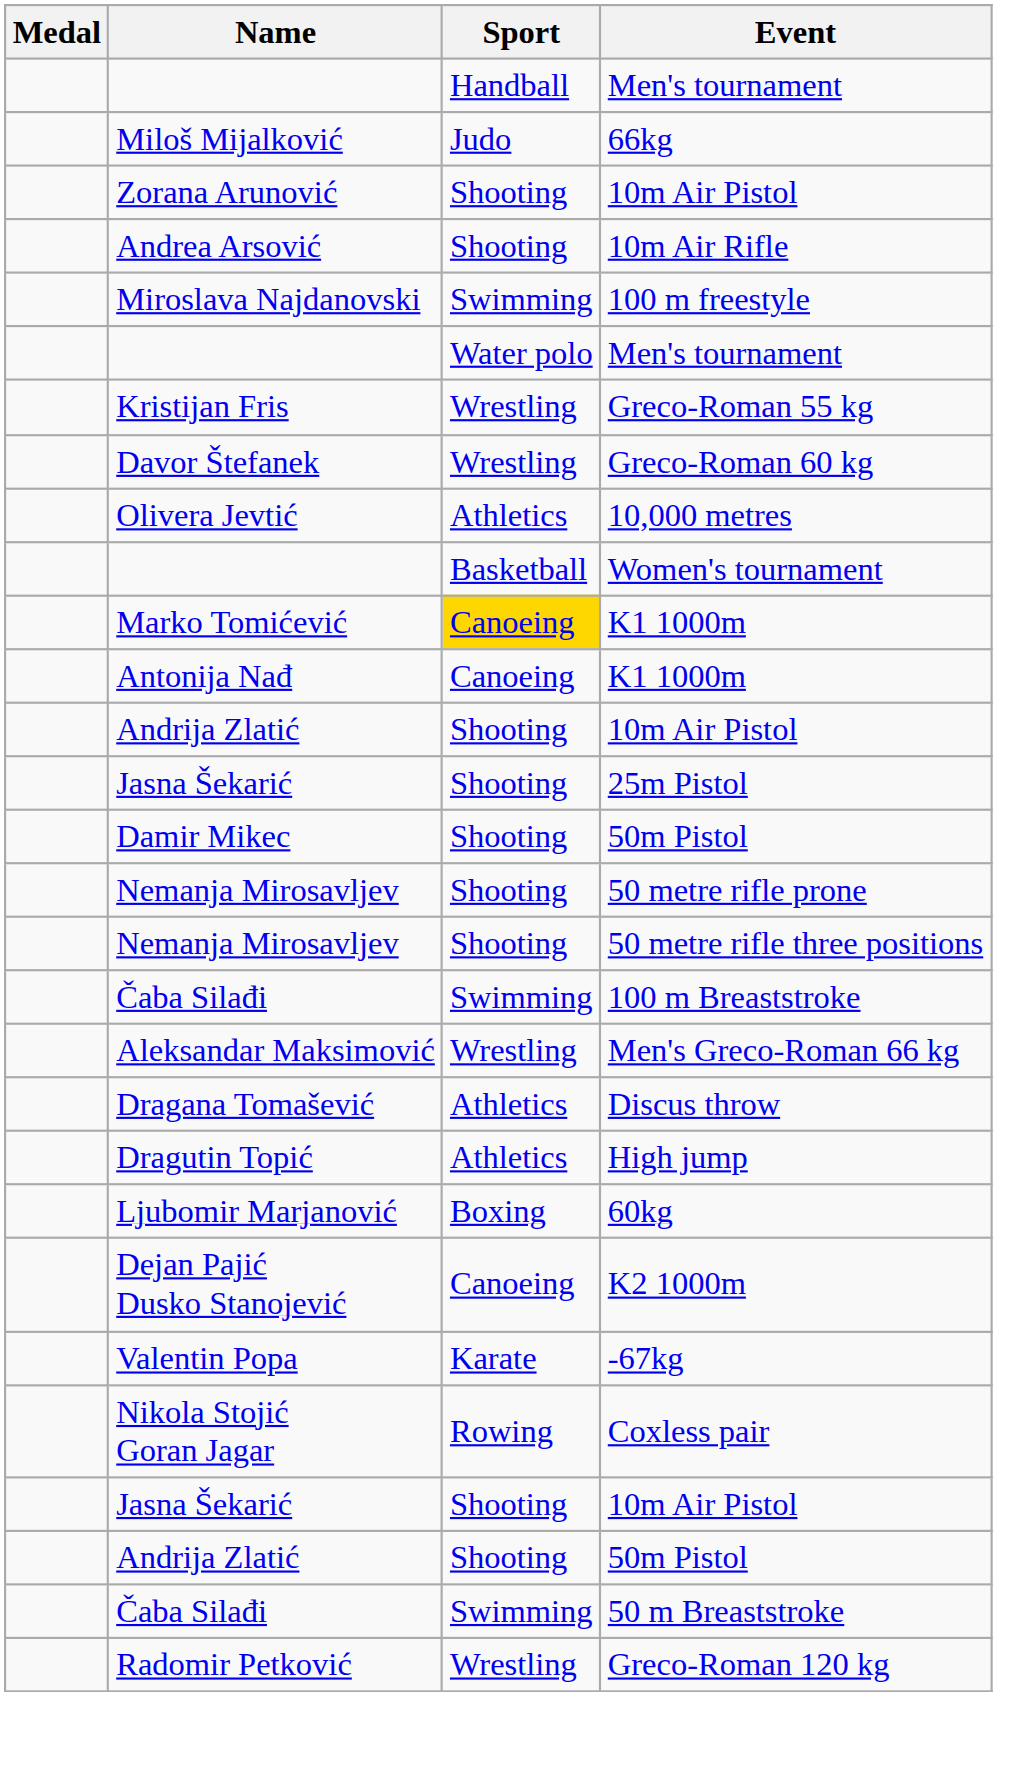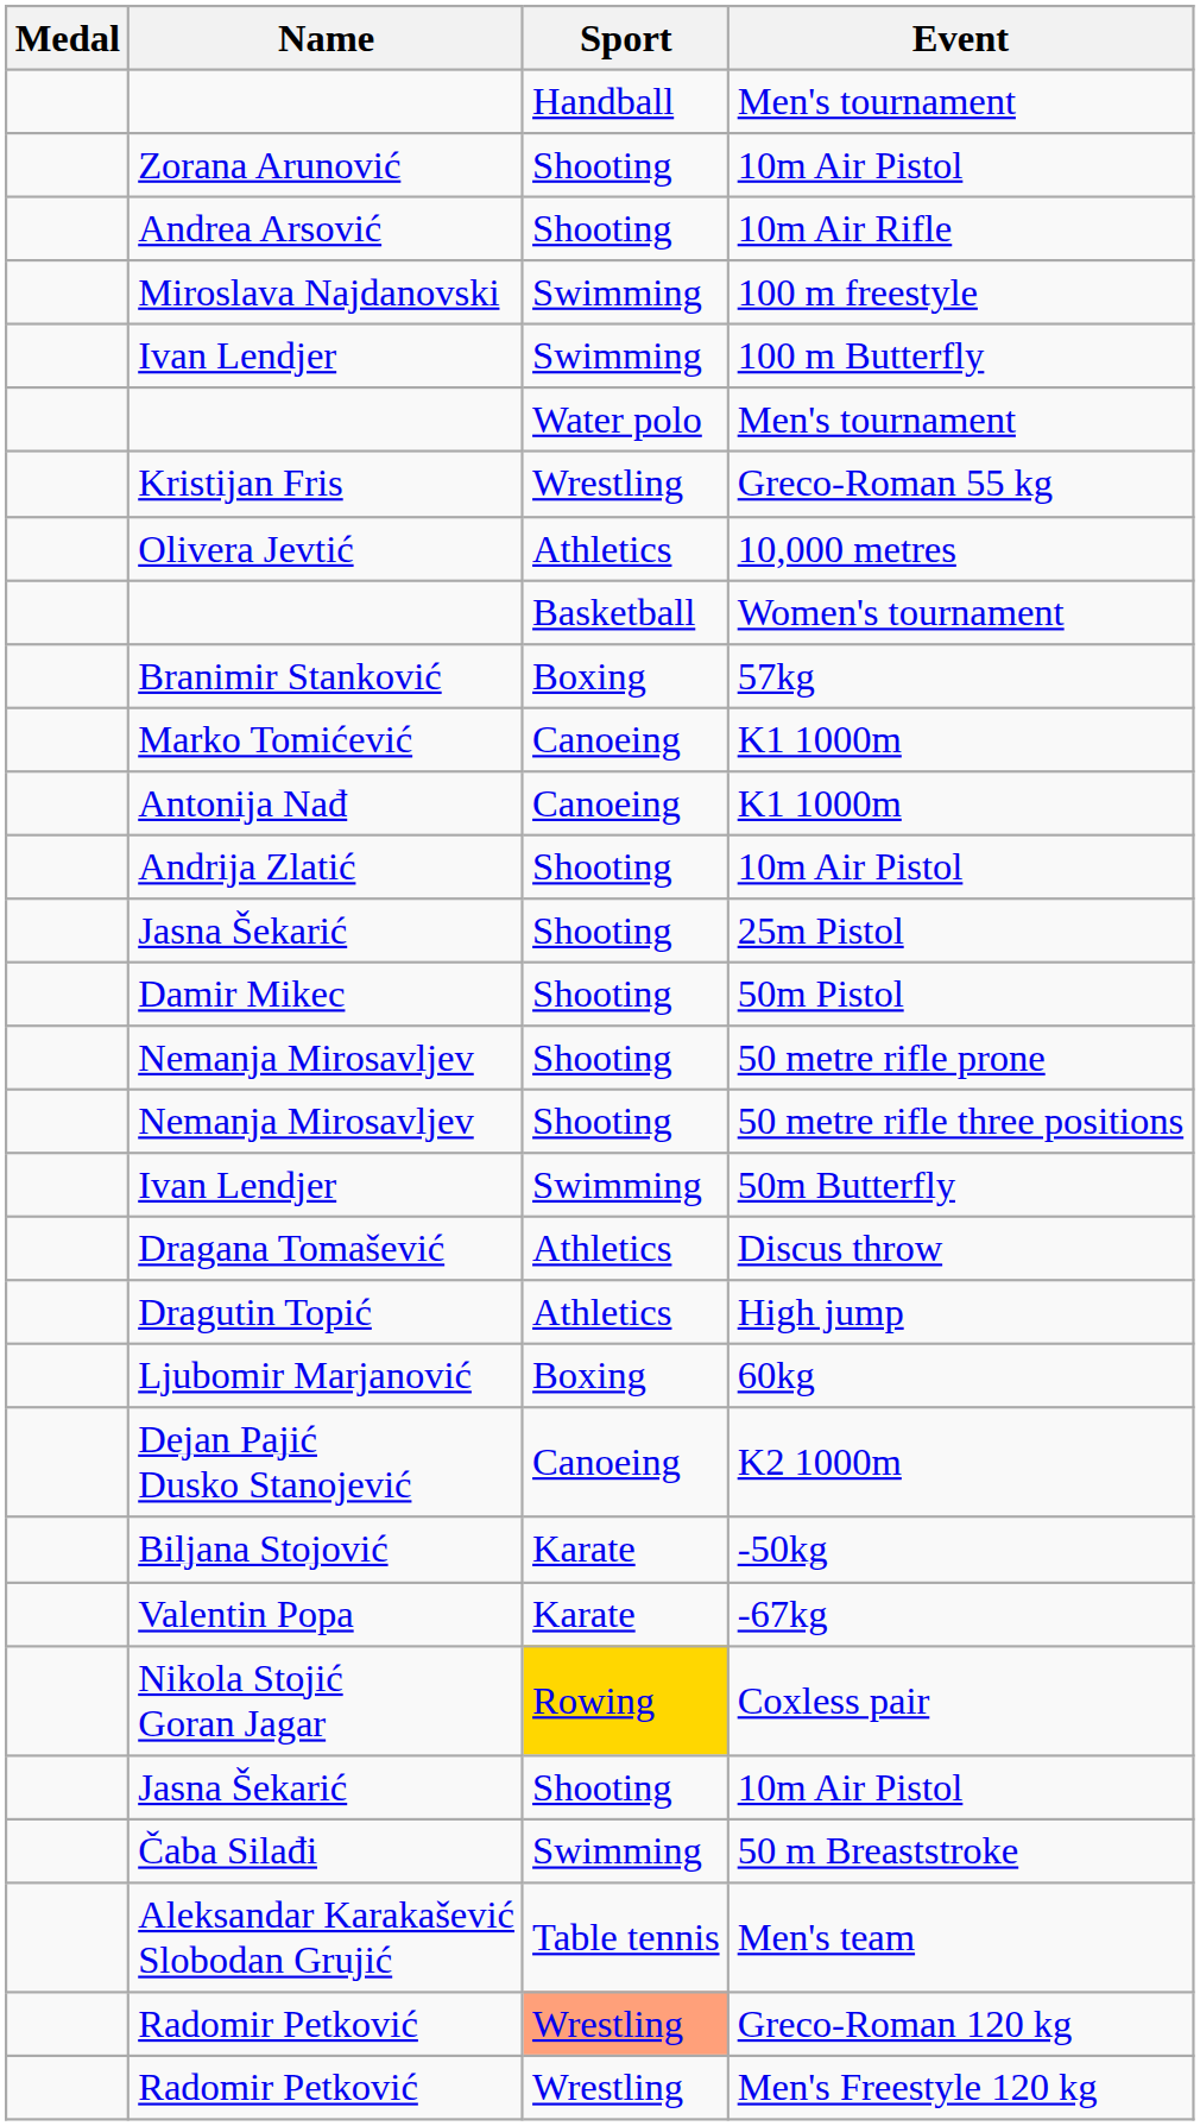 <table class="wikitable sortable" style="font-size: 95%;">
 <tr>
 <th>Medal</th>
 <th>Name</th>
 <th>Sport</th>
 <th>Event</th>
 </tr>
 <tr>
 <td></td>
 <td><br></td>
 <td> <a href='#'>Handball</a></td>
 <td><a href='#'>Men's tournament</a></td>
-</tr>
-<tr>
-<td></td>
-<td><a href='#'>Miloš Mijalković</a></td>
-<td> <a href='#'>Judo</a></td>
-<td><a href='#'>66kg</a></td>
 </tr>
 <tr>
 <td></td>
 <td><a href='#'>Zorana Arunović</a></td>
 <td> <a href='#'>Shooting</a></td>
 <td><a href='#'>10m Air Pistol</a></td>
 </tr>
 <tr>
 <td></td>
 <td><a href='#'>Andrea Arsović</a></td>
 <td> <a href='#'>Shooting</a></td>
 <td><a href='#'>10m Air Rifle</a></td>
 </tr>
 <tr>
 <td></td>
 <td><a href='#'>Miroslava Najdanovski</a></td>
 <td> <a href='#'>Swimming</a></td>
 <td><a href='#'>100 m freestyle</a></td>
 </tr>
 <tr>
 <td></td>
+<td><a href='#'>Ivan Lendjer</a></td>
+<td> <a href='#'>Swimming</a></td>
+<td><a href='#'>100 m Butterfly</a></td>
+</tr>
+<tr>
+<td></td>
 <td><br></td>
 <td> <a href='#'>Water polo</a></td>
 <td><a href='#'>Men's tournament</a></td>
 </tr>
 <tr>
 <td></td>
 <td><a href='#'>Kristijan Fris</a></td>
 <td> <a href='#'>Wrestling</a></td>
 <td><a href='#'>Greco-Roman 55 kg</a></td>
-</tr>
-<tr>
-<td></td>
-<td><a href='#'>Davor Štefanek</a></td>
-<td> <a href='#'>Wrestling</a></td>
-<td><a href='#'>Greco-Roman 60 kg</a></td>
 </tr>
 <tr>
 <td></td>
 <td><a href='#'>Olivera Jevtić</a></td>
 <td> <a href='#'>Athletics</a></td>
 <td><a href='#'>10,000 metres</a></td>
 </tr>
 <tr>
 <td></td>
 <td><br></td>
 <td> <a href='#'>Basketball</a></td>
 <td><a href='#'>Women's tournament</a></td>
 </tr>
 <tr>
 <td></td>
+<td><a href='#'>Branimir Stanković</a></td>
+<td> <a href='#'>Boxing</a></td>
+<td><a href='#'>57kg</a></td>
+</tr>
+<tr>
+<td></td>
 <td><a href='#'>Marko Tomićević</a></td>
-<td style="background: gold;"> <a href='#'>Canoeing</a></td>
+<td> <a href='#'>Canoeing</a></td>
 <td><a href='#'>K1 1000m</a></td>
 </tr>
 <tr>
 <td></td>
 <td><a href='#'>Antonija Nađ</a></td>
 <td> <a href='#'>Canoeing</a></td>
 <td><a href='#'>K1 1000m</a></td>
 </tr>
 <tr>
 <td></td>
 <td><a href='#'>Andrija Zlatić</a></td>
 <td> <a href='#'>Shooting</a></td>
 <td><a href='#'>10m Air Pistol</a></td>
 </tr>
 <tr>
 <td></td>
 <td><a href='#'>Jasna Šekarić</a></td>
 <td> <a href='#'>Shooting</a></td>
 <td><a href='#'>25m Pistol</a></td>
 </tr>
 <tr>
 <td></td>
 <td><a href='#'>Damir Mikec</a></td>
 <td> <a href='#'>Shooting</a></td>
 <td><a href='#'>50m Pistol</a></td>
 </tr>
 <tr>
 <td></td>
 <td><a href='#'>Nemanja Mirosavljev</a></td>
 <td> <a href='#'>Shooting</a></td>
 <td><a href='#'>50 metre rifle prone</a></td>
 </tr>
 <tr>
 <td></td>
 <td><a href='#'>Nemanja Mirosavljev</a></td>
 <td> <a href='#'>Shooting</a></td>
 <td><a href='#'>50 metre rifle three positions</a></td>
 </tr>
 <tr>
 <td></td>
-<td><a href='#'>Čaba Silađi</a></td>
+<td><a href='#'>Ivan Lendjer</a></td>
 <td> <a href='#'>Swimming</a></td>
-<td><a href='#'>100 m Breaststroke</a></td>
-</tr>
-<tr>
-<td></td>
-<td><a href='#'>Aleksandar Maksimović</a></td>
-<td> <a href='#'>Wrestling</a></td>
-<td><a href='#'>Men's Greco-Roman 66 kg</a></td>
+<td><a href='#'>50m Butterfly</a></td>
 </tr>
 <tr>
 <td></td>
 <td><a href='#'>Dragana Tomašević</a></td>
 <td> <a href='#'>Athletics</a></td>
 <td><a href='#'>Discus throw</a></td>
 </tr>
 <tr>
 <td></td>
 <td><a href='#'>Dragutin Topić</a></td>
 <td> <a href='#'>Athletics</a></td>
 <td><a href='#'>High jump</a></td>
 </tr>
 <tr>
 <td></td>
 <td><a href='#'>Ljubomir Marjanović</a></td>
 <td> <a href='#'>Boxing</a></td>
 <td><a href='#'>60kg</a></td>
 </tr>
 <tr>
 <td></td>
 <td><a href='#'>Dejan Pajić</a><br><a href='#'>Dusko Stanojević</a></td>
 <td> <a href='#'>Canoeing</a></td>
 <td><a href='#'>K2 1000m</a></td>
 </tr>
 <tr>
 <td></td>
+<td><a href='#'>Biljana Stojović</a></td>
+<td> <a href='#'>Karate</a></td>
+<td><a href='#'>-50kg</a></td>
+</tr>
+<tr>
+<td></td>
 <td><a href='#'>Valentin Popa</a></td>
 <td> <a href='#'>Karate</a></td>
 <td><a href='#'>-67kg</a></td>
 </tr>
 <tr>
 <td></td>
 <td><a href='#'>Nikola Stojić</a><br><a href='#'>Goran Jagar</a></td>
-<td> <a href='#'>Rowing</a></td>
+<td style="background: gold;"> <a href='#'>Rowing</a></td>
 <td><a href='#'>Coxless pair</a></td>
 </tr>
 <tr>
 <td></td>
 <td><a href='#'>Jasna Šekarić</a></td>
 <td> <a href='#'>Shooting</a></td>
 <td><a href='#'>10m Air Pistol</a></td>
 </tr>
 <tr>
 <td></td>
-<td><a href='#'>Andrija Zlatić</a></td>
-<td> <a href='#'>Shooting</a></td>
-<td><a href='#'>50m Pistol</a></td>
-</tr>
-<tr>
-<td></td>
 <td><a href='#'>Čaba Silađi</a></td>
 <td> <a href='#'>Swimming</a></td>
 <td><a href='#'>50 m Breaststroke</a></td>
 </tr>
 <tr>
 <td></td>
+<td><a href='#'>Aleksandar Karakašević</a><br><a href='#'>Slobodan Grujić</a></td>
+<td> <a href='#'>Table tennis</a></td>
+<td><a href='#'>Men's team</a></td>
+</tr>
+<tr>
+<td></td>
+<td><a href='#'>Radomir Petković</a></td>
+<td style="background: lightsalmon;"> <a href='#'>Wrestling</a></td>
+<td><a href='#'>Greco-Roman 120 kg</a></td>
+</tr>
+<tr>
+<td></td>
 <td><a href='#'>Radomir Petković</a></td>
 <td> <a href='#'>Wrestling</a></td>
-<td><a href='#'>Greco-Roman 120 kg</a></td>
+<td><a href='#'>Men's Freestyle 120 kg</a></td>
 </tr>
 </table>
